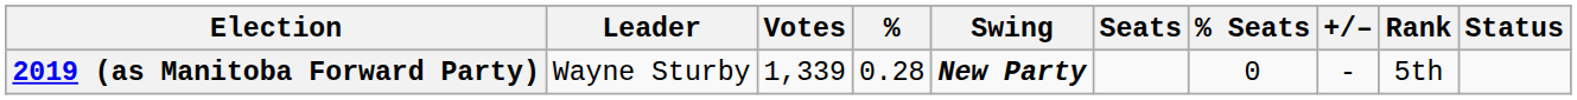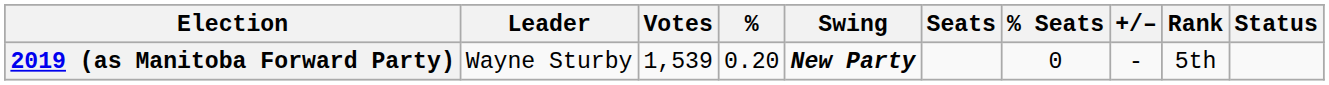 <table class="wikitable sortable" style="text-align: center;">
 <tr>
 <th>Election</th>
 <th>Leader</th>
 <th>Votes</th>
 <th>%</th>
 <th>Swing</th>
 <th>Seats</th>
 <th>% Seats</th>
 <th>+/–</th>
 <th>Rank</th>
 <th>Status</th>
 </tr>
 <tr>
 <th><a href='#'>2019</a> (as Manitoba Forward Party)</th>
 <td>Wayne Sturby</td>
-<td>1,339</td>
-<td>0.28</td>
+<td>1,539</td>
+<td>0.20</td>
 <td><strong><em>New Party</em></strong></td>
 <td></td>
 <td>0</td>
 <td>-</td>
 <td>5th</td>
 <td></td>
 </tr>
 </table>
